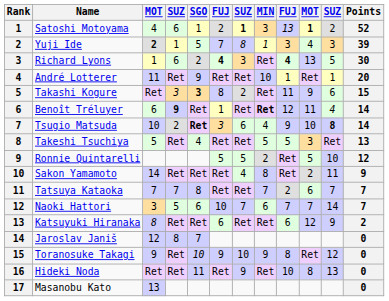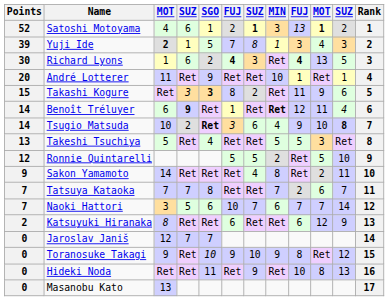 <table class="wikitable" style="font-size: 85%; text-align:center">
 <tr>
-<th>Rank</th>
+<th>Points</th>
 <th>Name</th>
 <th><a href='#'>MOT</a></th>
 <th><a href='#'>SUZ</a></th>
 <th><a href='#'>SGO</a></th>
 <th><a href='#'>FUJ</a></th>
 <th><a href='#'>SUZ</a></th>
 <th><a href='#'>MIN</a></th>
 <th><a href='#'>FUJ</a></th>
 <th><a href='#'>MOT</a></th>
 <th><a href='#'>SUZ</a></th>
-<th>Points</th>
+<th>Rank</th>
 </tr>
 <tr>
-<th>1</th>
+<th>52</th>
 <td align="left"> <a href='#'>Satoshi Motoyama</a></td>
 <td style="background:#DFFFDF;">4</td>
 <td style="background:#DFFFDF;">6</td>
 <td style="background:#FFFFBF;">1</td>
 <td style="background:#DFDFDF;">2</td>
 <td style="background:#FFFFBF;"><strong>1</strong></td>
 <td style="background:#FFDF9F;">3</td>
 <td style="background:#CFCFFF;"><em>13</em></td>
 <td style="background:#FFFFBF;"><strong>1</strong></td>
 <td style="background:#DFDFDF;">2</td>
-<th>52</th>
+<th>1</th>
 </tr>
 <tr>
-<th>2</th>
+<th>39</th>
 <td align="left"> <a href='#'>Yuji Ide</a></td>
 <td style="background:#DFDFDF;"><strong>2</strong></td>
 <td style="background:#FFFFBF;">1</td>
 <td style="background:#DFFFDF;">5</td>
 <td style="background:#CFCFFF;">7</td>
 <td style="background:#CFCFFF;"><em>8</em></td>
 <td style="background:#FFFFBF;"><em>1</em></td>
 <td style="background:#FFDF9F;">3</td>
 <td style="background:#DFFFDF;">4</td>
 <td style="background:#FFDF9F;">3</td>
-<th>39</th>
+<th>2</th>
 </tr>
 <tr>
-<th>3</th>
+<th>30</th>
 <td align="left"> <a href='#'>Richard Lyons</a></td>
 <td style="background:#FFFFBF;">1</td>
 <td style="background:#DFFFDF;">6</td>
 <td style="background:#DFDFDF;">2</td>
 <td style="background:#DFFFDF;"><strong>4</strong></td>
 <td style="background:#FFDF9F;">3</td>
 <td style="background:#EFCFFF;">Ret</td>
 <td style="background:#DFFFDF;"><strong>4</strong></td>
 <td style="background:#CFCFFF;">13</td>
 <td style="background:#DFFFDF;">5</td>
-<th>30</th>
+<th>3</th>
 </tr>
 <tr>
-<th>4</th>
+<th>20</th>
 <td align="left"> <a href='#'>André Lotterer</a></td>
 <td style="background:#CFCFFF;">11</td>
 <td style="background:#EFCFFF;">Ret</td>
 <td style="background:#CFCFFF;">9</td>
 <td style="background:#EFCFFF;">Ret</td>
 <td style="background:#EFCFFF;">Ret</td>
 <td style="background:#CFCFFF;">10</td>
 <td style="background:#FFFFBF;">1</td>
 <td style="background:#EFCFFF;">Ret</td>
 <td style="background:#FFFFBF;">1</td>
-<th>20</th>
+<th>4</th>
 </tr>
 <tr>
-<th>5</th>
+<th>15</th>
 <td align="left"> <a href='#'>Takashi Kogure</a></td>
 <td style="background:#EFCFFF;">Ret</td>
 <td style="background:#FFDF9F;"><em>3</em></td>
 <td style="background:#FFDF9F;"><strong>3</strong></td>
 <td style="background:#CFCFFF;">8</td>
 <td style="background:#DFDFDF;">2</td>
 <td style="background:#EFCFFF;">Ret</td>
 <td style="background:#CFCFFF;">11</td>
 <td style="background:#CFCFFF;">9</td>
 <td style="background:#DFFFDF;">6</td>
-<th>15</th>
+<th>5</th>
 </tr>
 <tr>
-<th>6</th>
+<th>14</th>
 <td align="left"> <a href='#'>Benoît Tréluyer</a></td>
 <td style="background:#DFFFDF;">6</td>
 <td style="background:#CFCFFF;"><strong>9</strong></td>
 <td style="background:#EFCFFF;">Ret</td>
 <td style="background:#FFFFBF;">1</td>
 <td style="background:#EFCFFF;">Ret</td>
 <td style="background:#EFCFFF;"><strong>Ret</strong></td>
 <td style="background:#CFCFFF;">12</td>
 <td style="background:#CFCFFF;">11</td>
 <td style="background:#DFFFDF;"><em>4</em></td>
-<th>14</th>
+<th>6</th>
 </tr>
 <tr>
-<th>7</th>
+<th>14</th>
 <td align="left"> <a href='#'>Tsugio Matsuda</a></td>
 <td style="background:#CFCFFF;">10</td>
 <td style="background:#DFDFDF;">2</td>
 <td style="background:#EFCFFF;"><strong>Ret</strong></td>
 <td style="background:#FFDF9F;"><em>3</em></td>
 <td style="background:#DFFFDF;">6</td>
 <td style="background:#DFFFDF;">4</td>
 <td style="background:#CFCFFF;">9</td>
 <td style="background:#CFCFFF;">10</td>
 <td style="background:#CFCFFF;"><strong>8</strong></td>
-<th>14</th>
+<th>7</th>
 </tr>
 <tr>
-<th>8</th>
+<th>13</th>
 <td align="left"> <a href='#'>Takeshi Tsuchiya</a></td>
 <td style="background:#DFFFDF;">5</td>
 <td style="background:#EFCFFF;">Ret</td>
 <td style="background:#DFFFDF;">4</td>
 <td style="background:#EFCFFF;">Ret</td>
 <td style="background:#EFCFFF;">Ret</td>
 <td style="background:#DFFFDF;">5</td>
 <td style="background:#DFFFDF;">5</td>
 <td style="background:#FFDF9F;">3</td>
 <td style="background:#EFCFFF;">Ret</td>
-<th>13</th>
+<th>8</th>
 </tr>
 <tr>
-<th>9</th>
+<th>12</th>
 <td align="left"> <a href='#'>Ronnie Quintarelli</a></td>
 <td></td>
 <td></td>
 <td></td>
 <td style="background:#DFFFDF;">5</td>
 <td style="background:#DFFFDF;">5</td>
 <td style="background:#DFDFDF;">2</td>
 <td style="background:#EFCFFF;">Ret</td>
 <td style="background:#DFFFDF;">5</td>
 <td style="background:#CFCFFF;">10</td>
-<th>12</th>
+<th>9</th>
 </tr>
 <tr>
-<th>10</th>
+<th>9</th>
 <td align="left"> <a href='#'>Sakon Yamamoto</a></td>
 <td style="background:#CFCFFF;">14</td>
 <td style="background:#EFCFFF;">Ret</td>
 <td style="background:#EFCFFF;">Ret</td>
 <td style="background:#EFCFFF;">Ret</td>
 <td style="background:#DFFFDF;">4</td>
 <td style="background:#CFCFFF;">8</td>
 <td style="background:#EFCFFF;">Ret</td>
 <td style="background:#DFDFDF;">2</td>
 <td style="background:#CFCFFF;">11</td>
-<th>9</th>
+<th>10</th>
 </tr>
 <tr>
-<th>11</th>
+<th>7</th>
 <td align="left"> <a href='#'>Tatsuya Kataoka</a></td>
 <td style="background:#CFCFFF;">7</td>
 <td style="background:#CFCFFF;">7</td>
 <td style="background:#CFCFFF;">8</td>
 <td style="background:#EFCFFF;">Ret</td>
 <td style="background:#EFCFFF;">Ret</td>
 <td style="background:#CFCFFF;">7</td>
 <td style="background:#DFDFDF;">2</td>
 <td style="background:#DFFFDF;">6</td>
 <td style="background:#CFCFFF;">7</td>
-<th>7</th>
+<th>11</th>
 </tr>
 <tr>
-<th>12</th>
+<th>7</th>
 <td align="left"> <a href='#'>Naoki Hattori</a></td>
 <td style="background:#FFDF9F;">3</td>
 <td style="background:#DFFFDF;">5</td>
 <td style="background:#DFFFDF;">6</td>
 <td style="background:#CFCFFF;">10</td>
 <td style="background:#CFCFFF;">7</td>
 <td style="background:#DFFFDF;">6</td>
 <td style="background:#CFCFFF;">7</td>
 <td style="background:#CFCFFF;">7</td>
 <td style="background:#CFCFFF;">14</td>
-<th>7</th>
+<th>12</th>
 </tr>
 <tr>
-<th>13</th>
+<th>2</th>
 <td align="left"> <a href='#'>Katsuyuki Hiranaka</a></td>
 <td style="background:#CFCFFF;"><em>8</em></td>
 <td style="background:#EFCFFF;">Ret</td>
 <td style="background:#EFCFFF;">Ret</td>
 <td style="background:#DFFFDF;">6</td>
 <td style="background:#EFCFFF;">Ret</td>
 <td style="background:#EFCFFF;">Ret</td>
 <td style="background:#DFFFDF;">6</td>
 <td style="background:#CFCFFF;">12</td>
 <td style="background:#CFCFFF;">9</td>
-<th>2</th>
+<th>13</th>
 </tr>
 <tr>
-<th>14</th>
+<th>0</th>
 <td align="left"> <a href='#'>Jaroslav Janiš</a></td>
 <td style="background:#CFCFFF;">12</td>
-<td style="background:#CFCFFF;">8</td>
+<td style="background:#CFCFFF;">7</td>
 <td style="background:#CFCFFF;">7</td>
 <td></td>
 <td></td>
 <td></td>
 <td></td>
 <td></td>
 <td></td>
-<th>0</th>
+<th>14</th>
 </tr>
 <tr>
-<th>15</th>
+<th>0</th>
 <td align="left"> <a href='#'>Toranosuke Takagi</a></td>
 <td style="background:#CFCFFF;">9</td>
 <td style="background:#EFCFFF;">Ret</td>
 <td style="background:#CFCFFF;"><em>10</em></td>
 <td style="background:#CFCFFF;">9</td>
 <td style="background:#CFCFFF;">10</td>
 <td style="background:#CFCFFF;">9</td>
 <td style="background:#CFCFFF;">8</td>
 <td style="background:#EFCFFF;">Ret</td>
 <td style="background:#CFCFFF;">12</td>
-<th>0</th>
+<th>15</th>
 </tr>
 <tr>
-<th>16</th>
+<th>0</th>
 <td align="left"> <a href='#'>Hideki Noda</a></td>
 <td style="background:#EFCFFF;">Ret</td>
 <td style="background:#EFCFFF;">Ret</td>
 <td style="background:#CFCFFF;">11</td>
 <td style="background:#EFCFFF;">Ret</td>
 <td style="background:#CFCFFF;">9</td>
 <td style="background:#EFCFFF;">Ret</td>
 <td style="background:#CFCFFF;">10</td>
 <td style="background:#CFCFFF;">8</td>
 <td style="background:#CFCFFF;">13</td>
-<th>0</th>
+<th>16</th>
 </tr>
 <tr>
-<th>17</th>
+<th>0</th>
 <td align="left"> Masanobu Kato</td>
 <td style="background:#CFCFFF;">13</td>
 <td></td>
 <td></td>
 <td></td>
 <td></td>
 <td></td>
 <td></td>
 <td></td>
 <td></td>
-<th>0</th>
+<th>17</th>
 </tr>
 </table>
